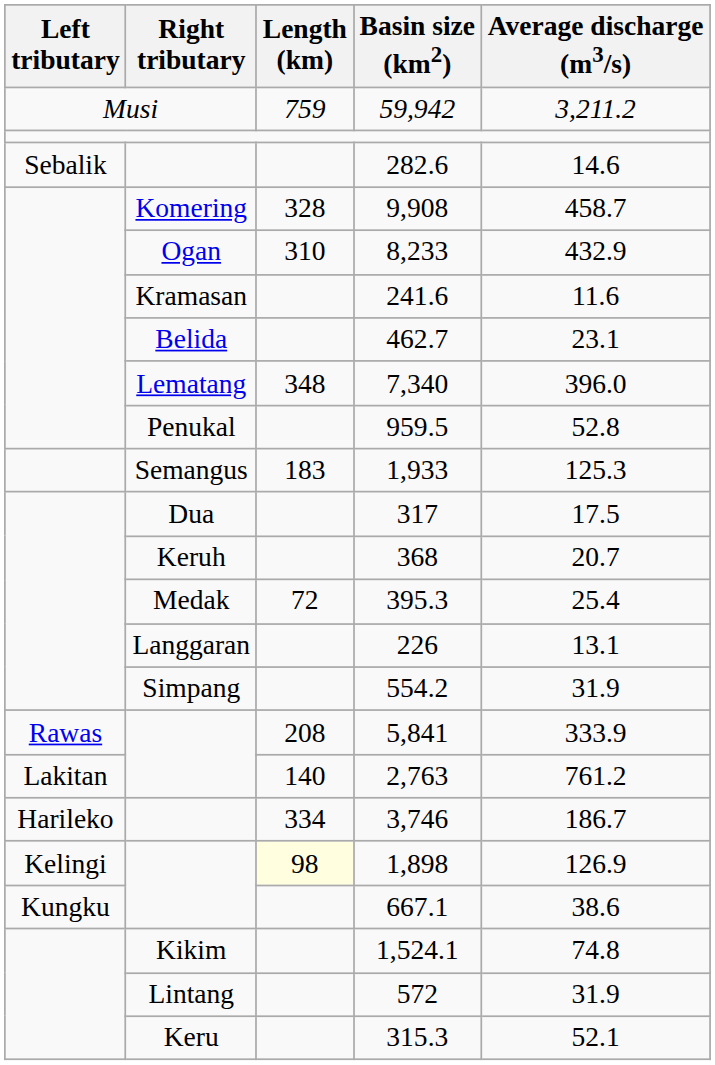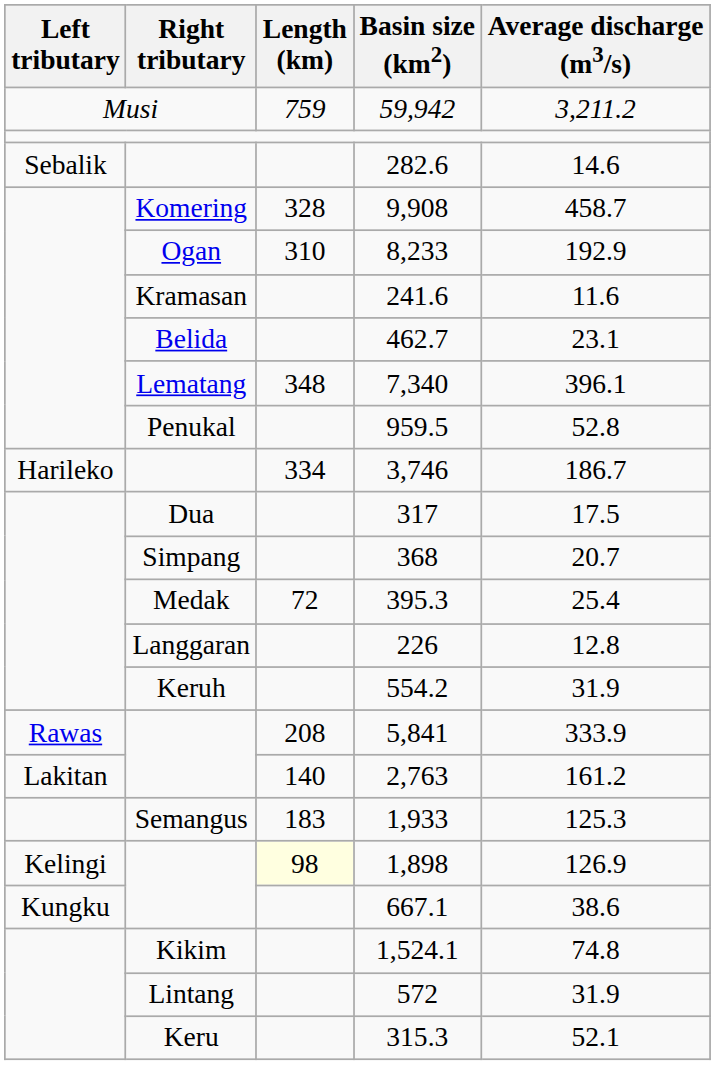 <table class="wikitable" style="text-align:center;">
 <tr>
 <th>Left<br>tributary</th>
 <th>Right<br>tributary</th>
 <th>Length<br>(km)</th>
 <th>Basin size<br>(km<sup>2</sup>)</th>
 <th>Average discharge<br>(m<sup>3</sup>/s)</th>
 </tr>
 <tr>
 <td colspan="2"><em>Musi</em></td>
 <td><em>759</em></td>
 <td><em>59,942</em></td>
 <td><em>3,211.2</em></td>
 </tr>
 <tr>
 <td colspan="5"></td>
 </tr>
 <tr>
 <td>Sebalik</td>
 <td></td>
 <td></td>
 <td>282.6</td>
 <td>14.6</td>
 </tr>
 <tr>
 <td rowspan="6"></td>
 <td><a href='#'>Komering</a></td>
 <td>328</td>
 <td>9,908</td>
 <td>458.7</td>
 </tr>
 <tr>
 <td><a href='#'>Ogan</a></td>
 <td>310</td>
 <td>8,233</td>
-<td>432.9</td>
+<td>192.9</td>
 </tr>
 <tr>
 <td>Kramasan</td>
 <td></td>
 <td>241.6</td>
 <td>11.6</td>
 </tr>
 <tr>
 <td><a href='#'>Belida</a></td>
 <td></td>
 <td>462.7</td>
 <td>23.1</td>
 </tr>
 <tr>
 <td><a href='#'>Lematang</a></td>
 <td>348</td>
 <td>7,340</td>
-<td>396.0</td>
+<td>396.1</td>
 </tr>
 <tr>
 <td>Penukal</td>
 <td></td>
 <td>959.5</td>
 <td>52.8</td>
 </tr>
 <tr>
+<td>Harileko</td>
 <td></td>
-<td>Semangus</td>
-<td>183</td>
-<td>1,933</td>
-<td>125.3</td>
+<td>334</td>
+<td>3,746</td>
+<td>186.7</td>
 </tr>
 <tr>
 <td rowspan="5"></td>
 <td>Dua</td>
 <td></td>
 <td>317</td>
 <td>17.5</td>
 </tr>
 <tr>
-<td>Keruh</td>
+<td>Simpang</td>
 <td></td>
 <td>368</td>
 <td>20.7</td>
 </tr>
 <tr>
 <td>Medak</td>
 <td>72</td>
 <td>395.3</td>
 <td>25.4</td>
 </tr>
 <tr>
 <td>Langgaran</td>
 <td></td>
 <td>226</td>
-<td>13.1</td>
+<td>12.8</td>
 </tr>
 <tr>
-<td>Simpang</td>
+<td>Keruh</td>
 <td></td>
 <td>554.2</td>
 <td>31.9</td>
 </tr>
 <tr>
 <td><a href='#'>Rawas</a></td>
 <td rowspan="2"></td>
 <td>208</td>
 <td>5,841</td>
 <td>333.9</td>
 </tr>
 <tr>
 <td>Lakitan</td>
 <td>140</td>
 <td>2,763</td>
-<td>761.2</td>
+<td>161.2</td>
 </tr>
 <tr>
-<td>Harileko</td>
 <td></td>
-<td>334</td>
-<td>3,746</td>
-<td>186.7</td>
+<td>Semangus</td>
+<td>183</td>
+<td>1,933</td>
+<td>125.3</td>
 </tr>
 <tr>
 <td>Kelingi</td>
 <td rowspan="2"></td>
 <td style="background: lightyellow;">98</td>
 <td>1,898</td>
 <td>126.9</td>
 </tr>
 <tr>
 <td>Kungku</td>
 <td></td>
 <td>667.1</td>
 <td>38.6</td>
 </tr>
 <tr>
 <td rowspan="3"></td>
 <td>Kikim</td>
 <td></td>
 <td>1,524.1</td>
 <td>74.8</td>
 </tr>
 <tr>
 <td>Lintang</td>
 <td></td>
 <td>572</td>
 <td>31.9</td>
 </tr>
 <tr>
 <td>Keru</td>
 <td></td>
 <td>315.3</td>
 <td>52.1</td>
 </tr>
 </table>
